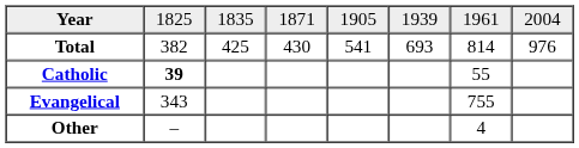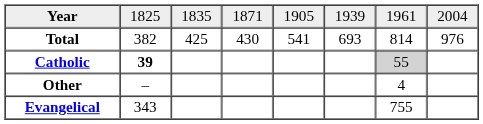 <table border="1" cellpadding="2" cellspacing="0" width="500">
 <tr bgcolor="#eeeeee" align="center">
 <td><strong>Year</strong></td>
 <td>1825</td>
 <td>1835</td>
 <td>1871</td>
 <td>1905</td>
 <td>1939</td>
 <td>1961</td>
 <td>2004</td>
 </tr>
 <tr align="center">
 <td><strong>Total</strong></td>
 <td>382</td>
 <td>425</td>
 <td>430</td>
 <td>541</td>
 <td>693</td>
 <td>814</td>
 <td>976</td>
 </tr>
 <tr align="center">
 <td><strong><a href='#'>Catholic</a></strong></td>
 <td><strong>39</strong></td>
 <td> </td>
 <td> </td>
 <td> </td>
 <td> </td>
-<td>55</td>
+<td style="background: lightgrey;">55</td>
+<td> </td>
+</tr>
+<tr align="center">
+<td><strong>Other</strong></td>
+<td>–</td>
+<td> </td>
+<td> </td>
+<td> </td>
+<td> </td>
+<td>4</td>
 <td> </td>
 </tr>
 <tr align="center">
 <td><strong><a href='#'>Evangelical</a></strong></td>
 <td>343</td>
 <td> </td>
 <td> </td>
 <td> </td>
 <td> </td>
 <td>755</td>
 <td> </td>
 </tr>
-<tr align="center">
-<td><strong>Other</strong></td>
-<td>–</td>
-<td> </td>
-<td> </td>
-<td> </td>
-<td> </td>
-<td>4</td>
-<td> </td>
-</tr>
 </table>
